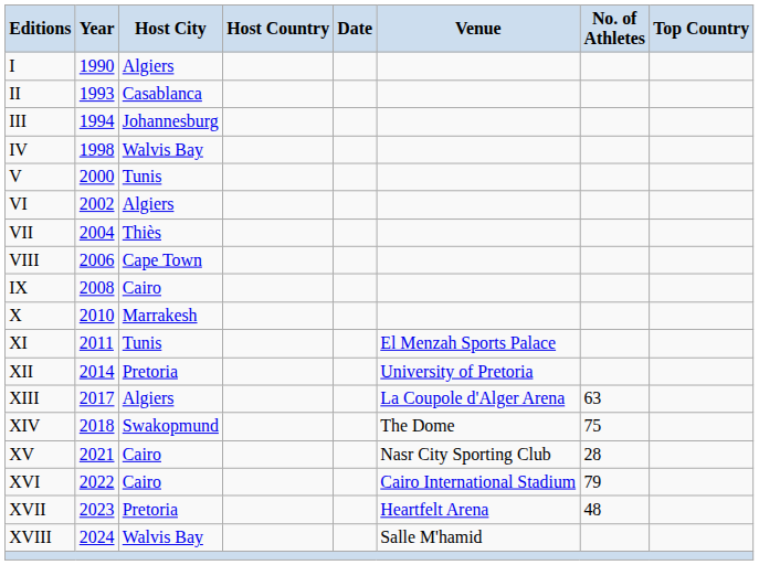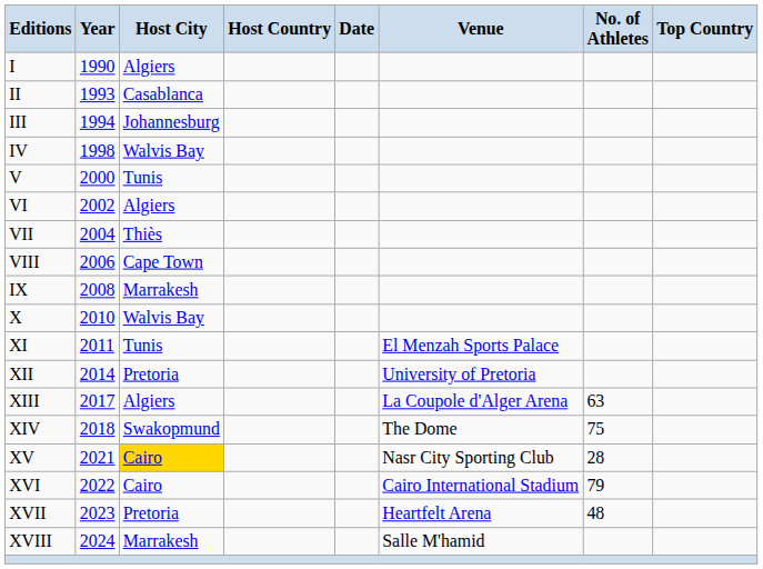 <table class="wikitable" align="center">
 <tr>
 <th style="background-color: #CCDDEE;">Editions</th>
 <th style="background-color: #CCDDEE;">Year</th>
 <th style="background-color: #CCDDEE;">Host City</th>
 <th style="background-color: #CCDDEE;">Host Country</th>
 <th style="background-color: #CCDDEE;">Date</th>
 <th style="background-color: #CCDDEE;">Venue</th>
 <th style="background-color: #CCDDEE;">No. of<br>Athletes</th>
 <th style="background-color: #CCDDEE;">Top Country</th>
 </tr>
 <tr>
 <td>I</td>
 <td><a href='#'>1990</a></td>
 <td><a href='#'>Algiers</a></td>
 <td></td>
 <td></td>
 <td></td>
 <td></td>
 <td></td>
 </tr>
 <tr>
 <td>II</td>
 <td><a href='#'>1993</a></td>
 <td><a href='#'>Casablanca</a></td>
 <td></td>
 <td></td>
 <td></td>
 <td></td>
 <td></td>
 </tr>
 <tr>
 <td>III</td>
 <td><a href='#'>1994</a></td>
 <td><a href='#'>Johannesburg</a></td>
 <td></td>
 <td></td>
 <td></td>
 <td></td>
 <td></td>
 </tr>
 <tr>
 <td>IV</td>
 <td><a href='#'>1998</a></td>
 <td><a href='#'>Walvis Bay</a></td>
 <td></td>
 <td></td>
 <td></td>
 <td></td>
 <td></td>
 </tr>
 <tr>
 <td>V</td>
 <td><a href='#'>2000</a></td>
 <td><a href='#'>Tunis</a></td>
 <td></td>
 <td></td>
 <td></td>
 <td></td>
 <td></td>
 </tr>
 <tr>
 <td>VI</td>
 <td><a href='#'>2002</a></td>
 <td><a href='#'>Algiers</a></td>
 <td></td>
 <td></td>
 <td></td>
 <td></td>
 <td></td>
 </tr>
 <tr>
 <td>VII</td>
 <td><a href='#'>2004</a></td>
 <td><a href='#'>Thiès</a></td>
 <td></td>
 <td></td>
 <td></td>
 <td></td>
 <td></td>
 </tr>
 <tr>
 <td>VIII</td>
 <td><a href='#'>2006</a></td>
 <td><a href='#'>Cape Town</a></td>
 <td></td>
 <td></td>
 <td></td>
 <td></td>
 <td></td>
 </tr>
 <tr>
 <td>IX</td>
 <td><a href='#'>2008</a></td>
-<td><a href='#'>Cairo</a></td>
+<td><a href='#'>Marrakesh</a></td>
 <td></td>
 <td></td>
 <td></td>
 <td></td>
 <td></td>
 </tr>
 <tr>
 <td>X</td>
 <td><a href='#'>2010</a></td>
-<td><a href='#'>Marrakesh</a></td>
+<td><a href='#'>Walvis Bay</a></td>
 <td></td>
 <td></td>
 <td></td>
 <td></td>
 <td></td>
 </tr>
 <tr>
 <td>XI</td>
 <td><a href='#'>2011</a></td>
 <td><a href='#'>Tunis</a></td>
 <td></td>
 <td></td>
 <td><a href='#'>El Menzah Sports Palace</a></td>
 <td></td>
 <td></td>
 </tr>
 <tr>
 <td>XII</td>
 <td><a href='#'>2014</a></td>
 <td><a href='#'>Pretoria</a></td>
 <td></td>
 <td></td>
 <td><a href='#'>University of Pretoria</a></td>
 <td></td>
 <td></td>
 </tr>
 <tr>
 <td>XIII</td>
 <td><a href='#'>2017</a></td>
 <td><a href='#'>Algiers</a></td>
 <td></td>
 <td></td>
 <td><a href='#'>La Coupole d'Alger Arena</a></td>
 <td>63</td>
 <td></td>
 </tr>
 <tr>
 <td>XIV</td>
 <td><a href='#'>2018</a></td>
 <td><a href='#'>Swakopmund</a></td>
 <td></td>
 <td></td>
 <td>The Dome</td>
 <td>75</td>
 <td></td>
 </tr>
 <tr>
 <td>XV</td>
 <td><a href='#'>2021</a></td>
-<td><a href='#'>Cairo</a></td>
+<td style="background: gold;"><a href='#'>Cairo</a></td>
 <td></td>
 <td></td>
 <td>Nasr City Sporting Club</td>
 <td>28</td>
 <td></td>
 </tr>
 <tr>
 <td>XVI</td>
 <td><a href='#'>2022</a></td>
 <td><a href='#'>Cairo</a></td>
 <td></td>
 <td></td>
 <td><a href='#'>Cairo International Stadium</a></td>
 <td>79</td>
 <td></td>
 </tr>
 <tr>
 <td>XVII</td>
 <td><a href='#'>2023</a></td>
 <td><a href='#'>Pretoria</a></td>
 <td></td>
 <td></td>
 <td><a href='#'>Heartfelt Arena</a></td>
 <td>48</td>
 <td></td>
 </tr>
 <tr>
 <td>XVIII</td>
 <td><a href='#'>2024</a></td>
-<td><a href='#'>Walvis Bay</a></td>
+<td><a href='#'>Marrakesh</a></td>
 <td></td>
 <td></td>
 <td>Salle M'hamid</td>
 <td></td>
 <td></td>
 </tr>
 <tr bgcolor=CCDDEE>
 <td colspan=8></td>
 </tr>
 </table>
